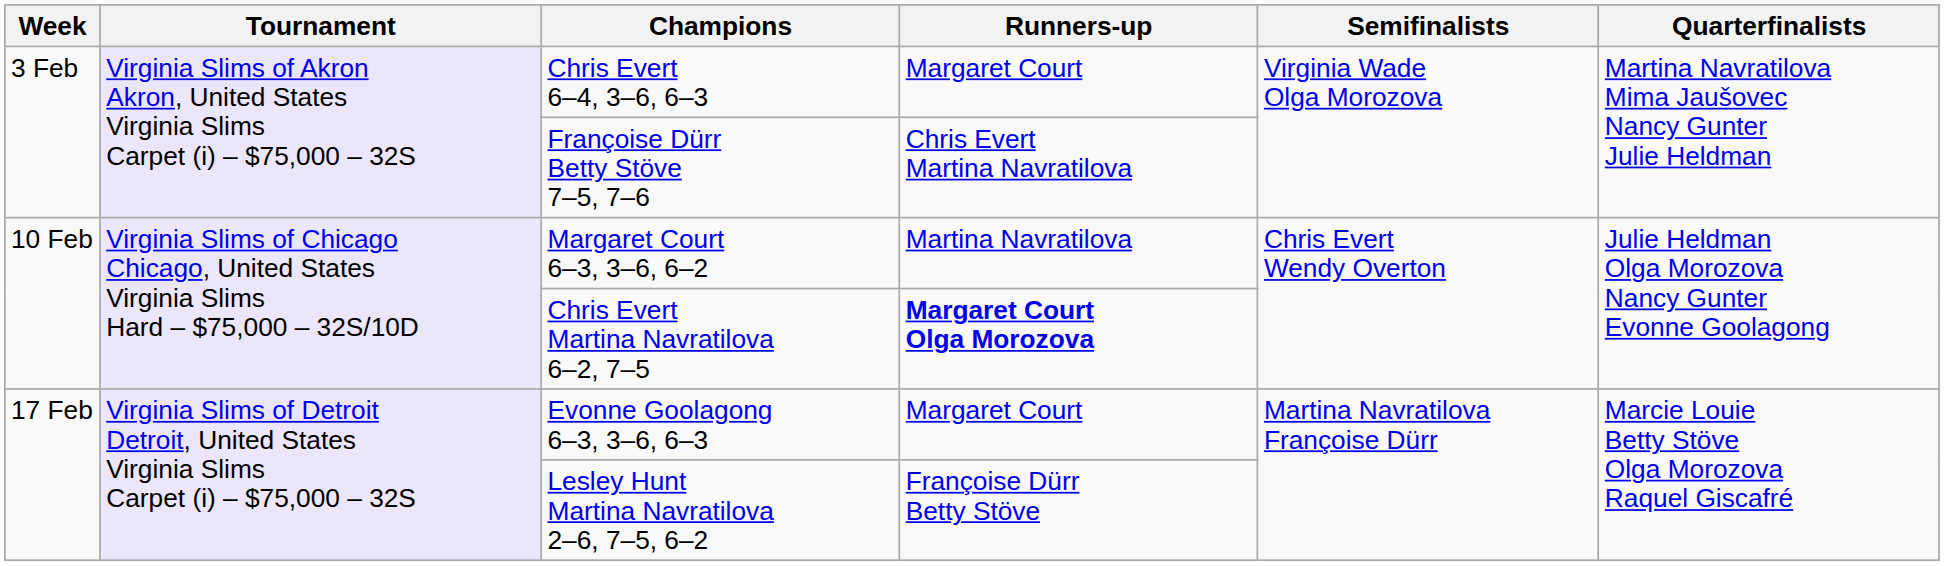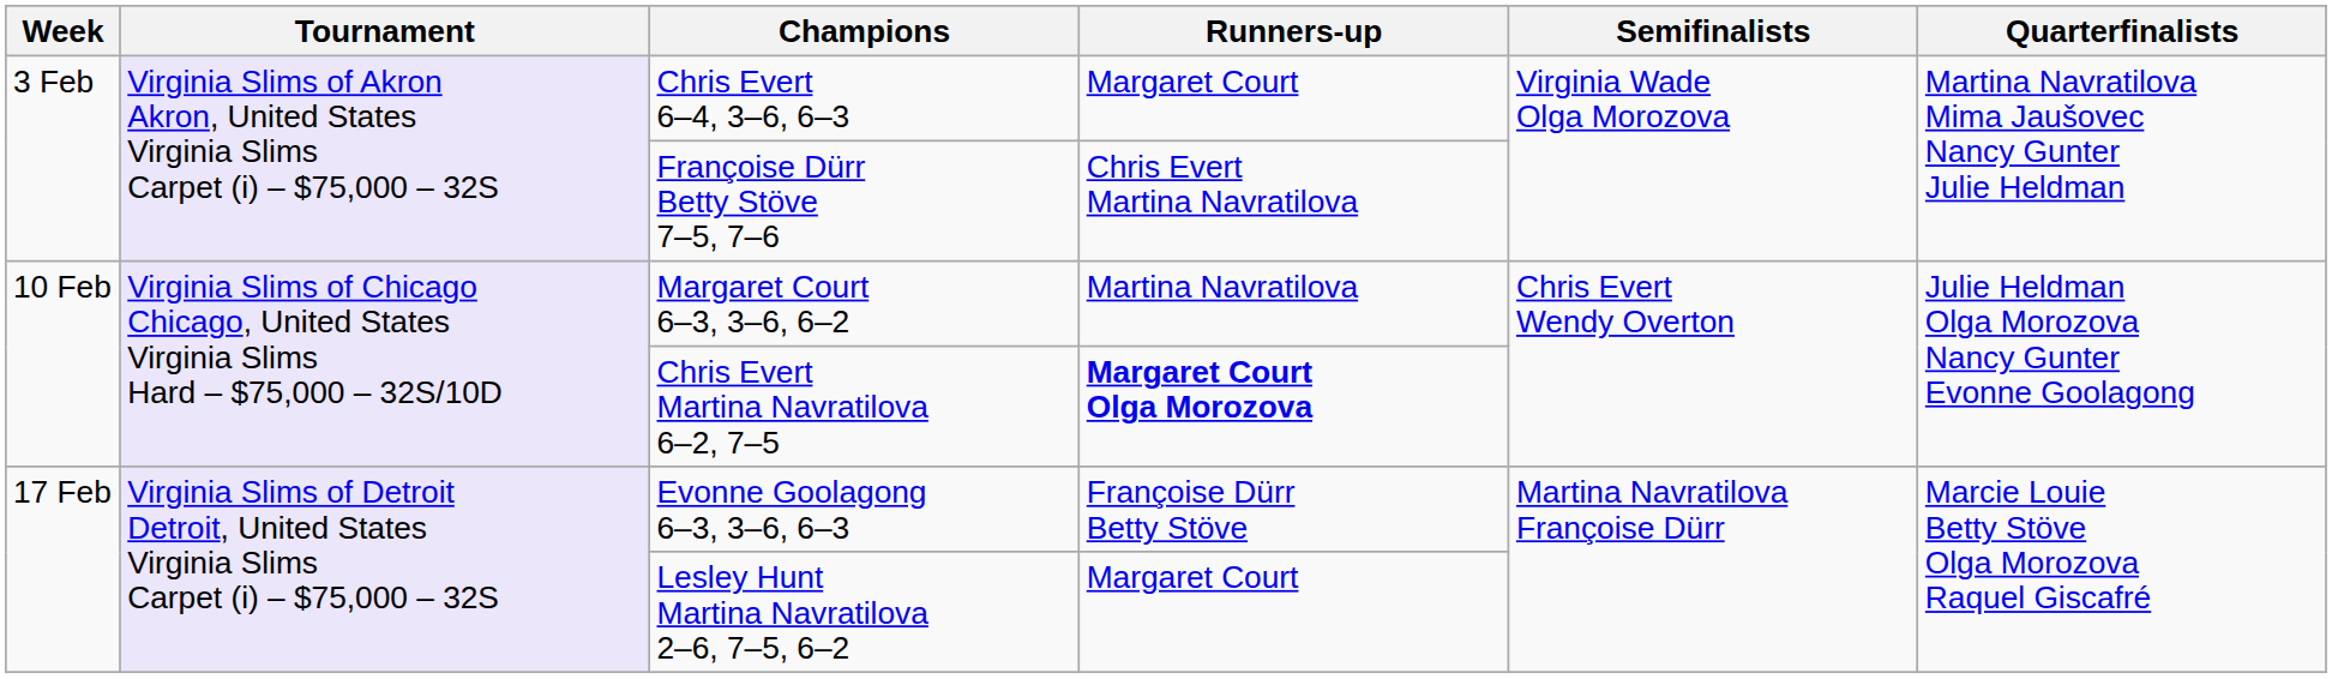 <table class=wikitable style=font-size:95%>
 <tr>
 <th style="width:48px;">Week</th>
 <th style="width:248px;">Tournament</th>
 <th style="width:200px;">Champions</th>
 <th style="width:200px;">Runners-up</th>
 <th style="width:190px;">Semifinalists</th>
 <th style="width:190px;">Quarterfinalists</th>
 </tr>
 <tr valign=top>
 <td rowspan=2>3 Feb</td>
 <td style="background:#ebe6fa;" rowspan="2"><a href='#'>Virginia Slims of Akron</a><br> <a href='#'>Akron</a>, United States<br>Virginia Slims<br>Carpet (i) – $75,000 – 32S</td>
 <td> <a href='#'>Chris Evert</a><br>6–4, 3–6, 6–3</td>
 <td> <a href='#'>Margaret Court</a></td>
 <td rowspan=2> <a href='#'>Virginia Wade</a><br> <a href='#'>Olga Morozova</a></td>
 <td rowspan=2> <a href='#'>Martina Navratilova</a><br> <a href='#'>Mima Jaušovec</a><br> <a href='#'>Nancy Gunter</a><br> <a href='#'>Julie Heldman</a></td>
 </tr>
 <tr valign=top>
 <td> <a href='#'>Françoise Dürr</a> <br>  <a href='#'>Betty Stöve</a><br>7–5, 7–6</td>
 <td> <a href='#'>Chris Evert</a> <br>  <a href='#'>Martina Navratilova</a></td>
 </tr>
 <tr valign=top>
 <td rowspan=2>10 Feb</td>
 <td style="background:#ebe6fa;" rowspan="2"><a href='#'>Virginia Slims of Chicago</a><br> <a href='#'>Chicago</a>, United States<br>Virginia Slims<br>Hard – $75,000 – 32S/10D</td>
 <td> <a href='#'>Margaret Court</a><br>6–3, 3–6, 6–2</td>
 <td> <a href='#'>Martina Navratilova</a></td>
 <td rowspan=2> <a href='#'>Chris Evert</a><br> <a href='#'>Wendy Overton</a></td>
 <td rowspan=2> <a href='#'>Julie Heldman</a><br> <a href='#'>Olga Morozova</a><br> <a href='#'>Nancy Gunter</a><br> <a href='#'>Evonne Goolagong</a></td>
 </tr>
 <tr valign=top>
 <td> <a href='#'>Chris Evert</a> <br>  <a href='#'>Martina Navratilova</a><br>6–2, 7–5</td>
 <td><strong> <a href='#'>Margaret Court</a> <br>  <a href='#'>Olga Morozova</a></strong></td>
 </tr>
 <tr valign=top>
 <td rowspan=2>17 Feb</td>
 <td style="background:#ebe6fa;" rowspan="2"><a href='#'>Virginia Slims of Detroit</a><br> <a href='#'>Detroit</a>, United States<br>Virginia Slims<br>Carpet (i) – $75,000 – 32S</td>
 <td> <a href='#'>Evonne Goolagong</a><br>6–3, 3–6, 6–3</td>
-<td> <a href='#'>Margaret Court</a></td>
+<td> <a href='#'>Françoise Dürr</a> <br>  <a href='#'>Betty Stöve</a></td>
 <td rowspan=2> <a href='#'>Martina Navratilova</a><br> <a href='#'>Françoise Dürr</a></td>
 <td rowspan=2> <a href='#'>Marcie Louie</a><br> <a href='#'>Betty Stöve</a><br> <a href='#'>Olga Morozova</a><br> <a href='#'>Raquel Giscafré</a></td>
 </tr>
 <tr valign=top>
 <td> <a href='#'>Lesley Hunt</a> <br>  <a href='#'>Martina Navratilova</a><br>2–6, 7–5, 6–2</td>
-<td> <a href='#'>Françoise Dürr</a> <br>  <a href='#'>Betty Stöve</a></td>
+<td> <a href='#'>Margaret Court</a></td>
 </tr>
 </table>
